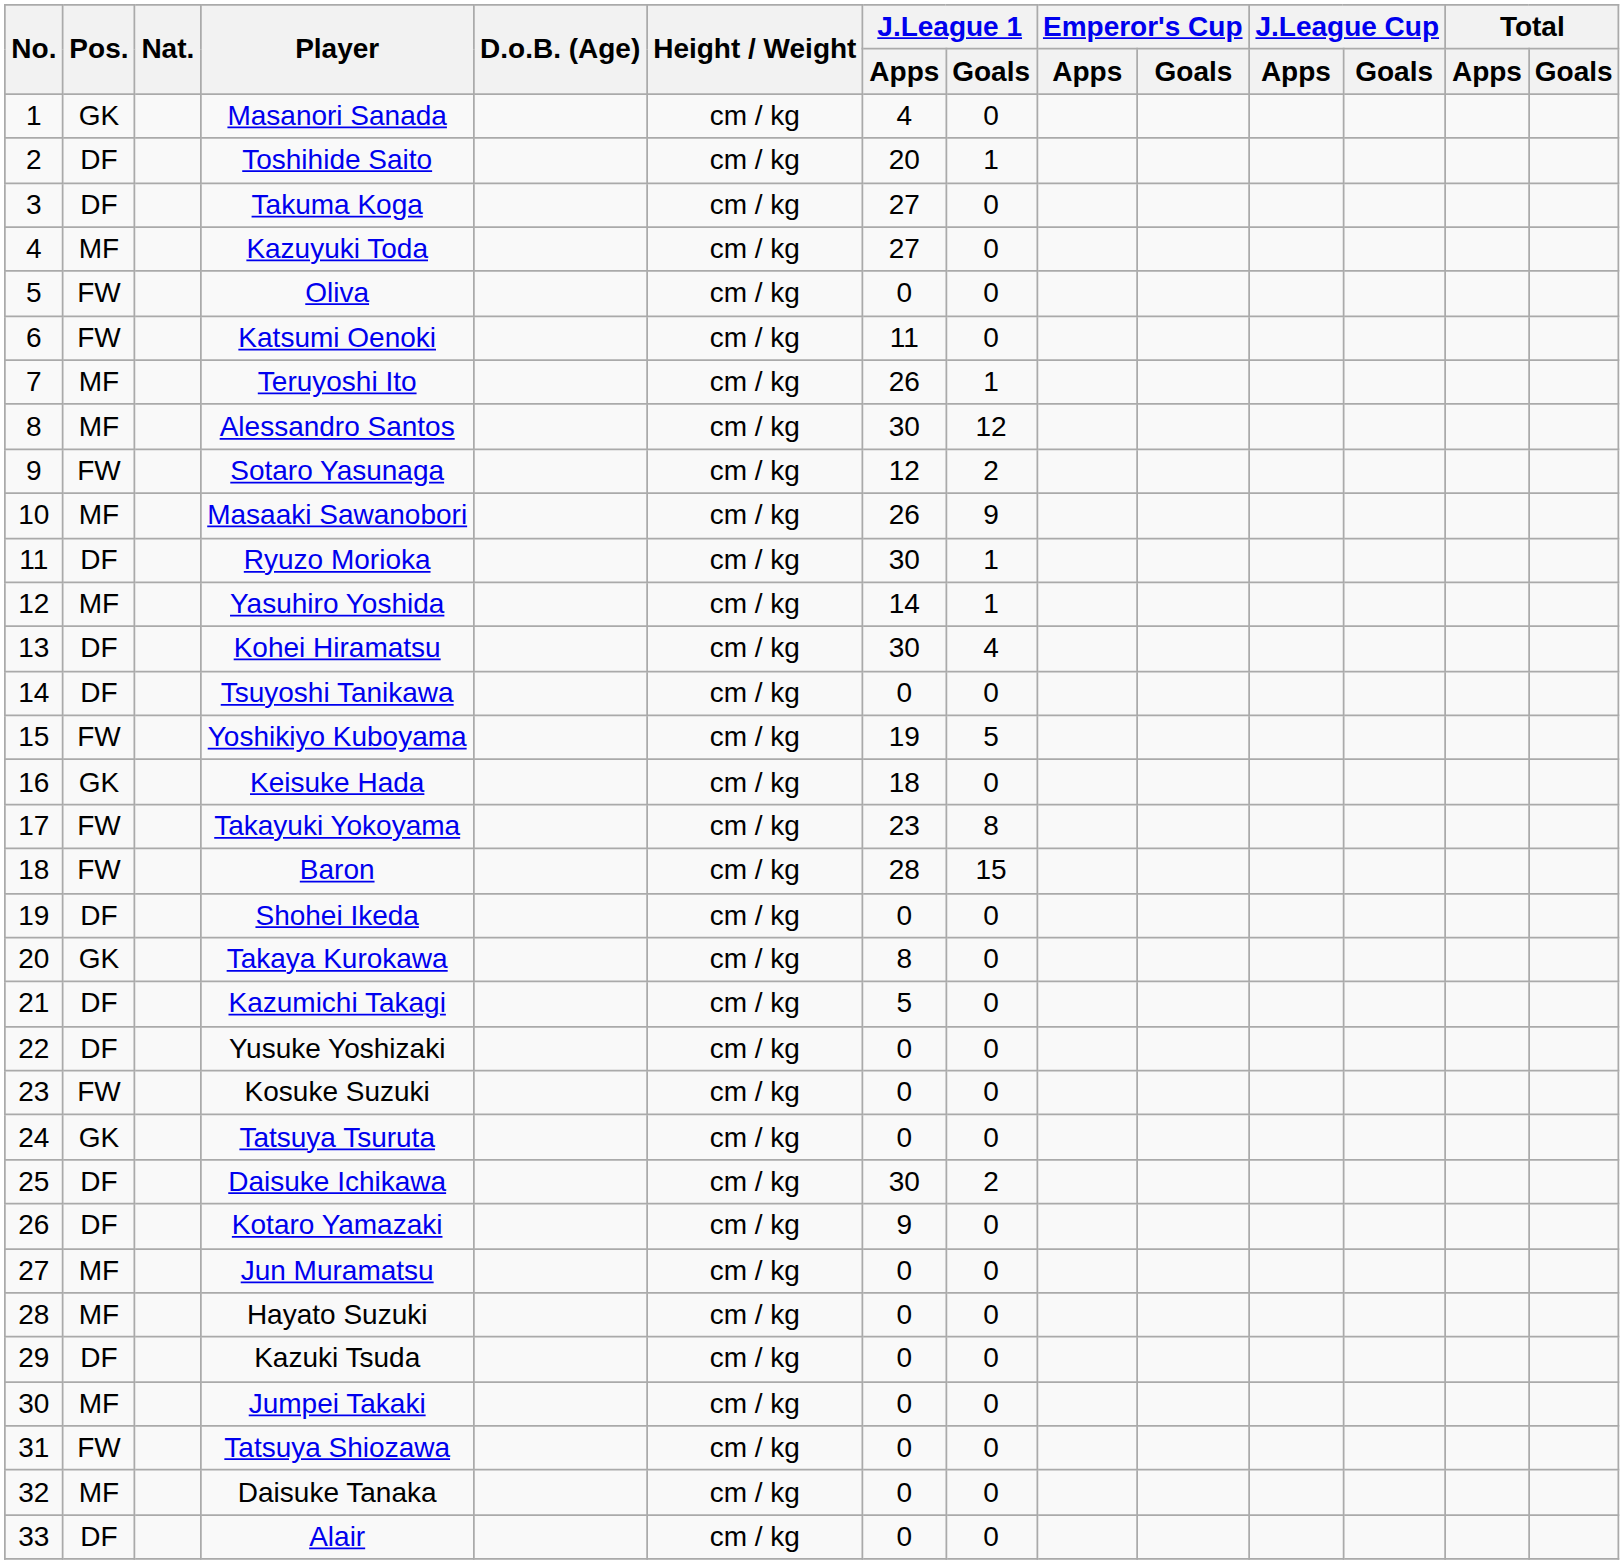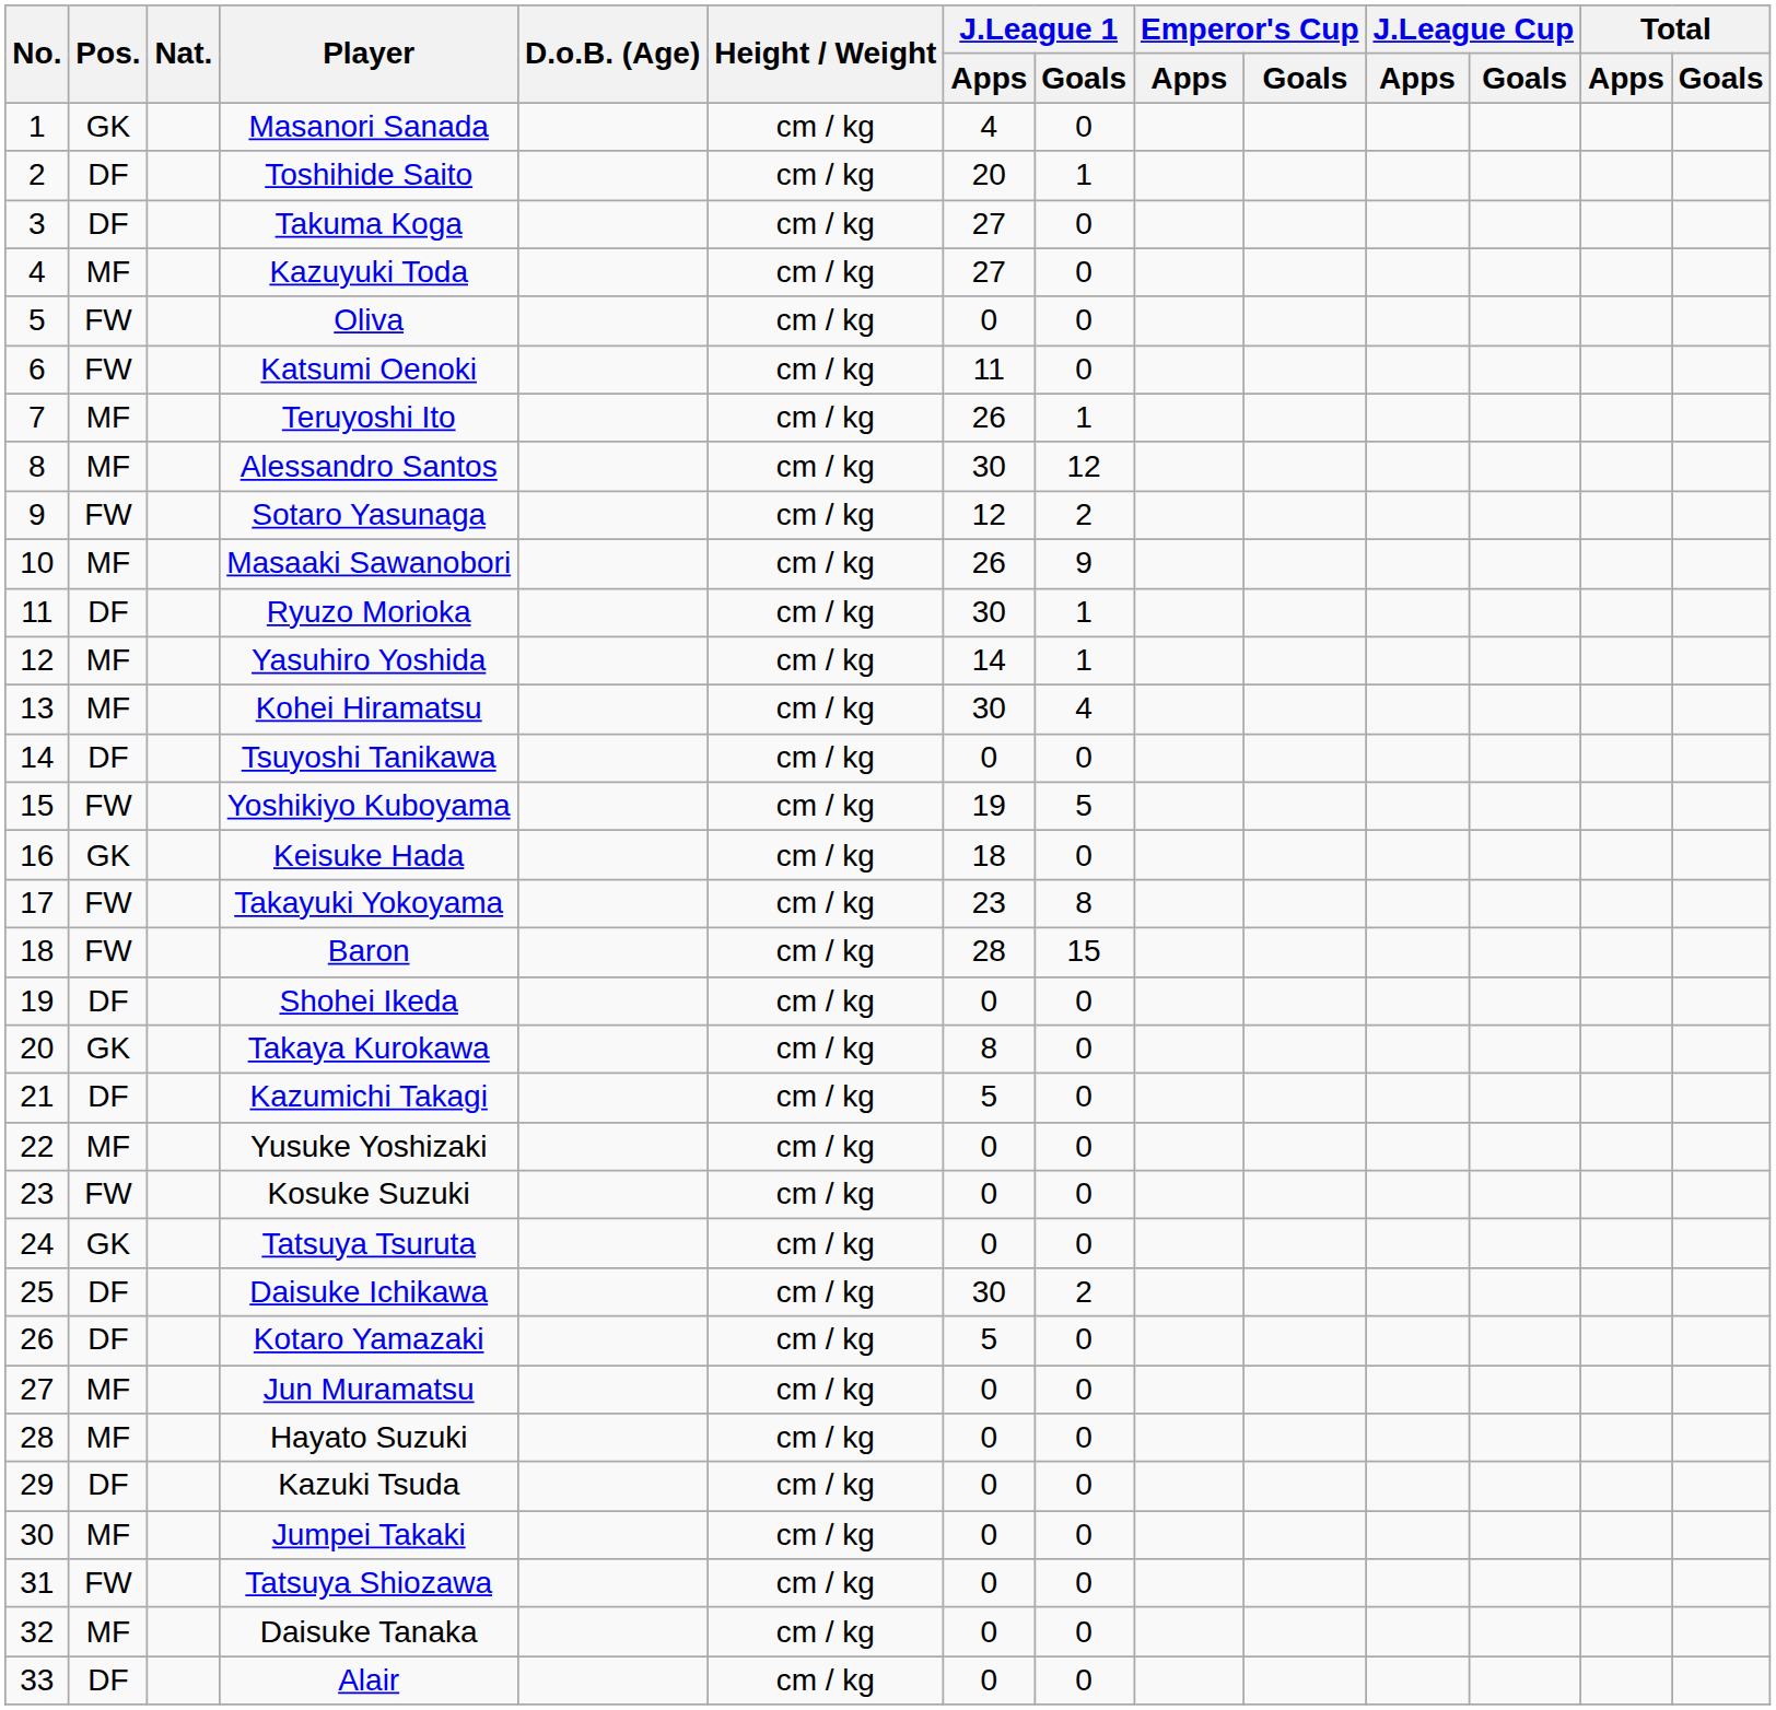 <table class="wikitable" style="text-align:center;">
 <tr>
 <th rowspan="2">No.</th>
 <th rowspan="2">Pos.</th>
 <th rowspan="2">Nat.</th>
 <th rowspan="2">Player</th>
 <th rowspan="2">D.o.B. (Age)</th>
 <th rowspan="2">Height / Weight</th>
 <th colspan="2"><a href='#'>J.League 1</a></th>
 <th colspan="2"><a href='#'>Emperor's Cup</a></th>
 <th colspan="2"><a href='#'>J.League Cup</a></th>
 <th colspan="2">Total</th>
 </tr>
 <tr>
 <th>Apps</th>
 <th>Goals</th>
 <th>Apps</th>
 <th>Goals</th>
 <th>Apps</th>
 <th>Goals</th>
 <th>Apps</th>
 <th>Goals</th>
 </tr>
 <tr>
 <td>1</td>
 <td>GK</td>
 <td></td>
 <td><a href='#'>Masanori Sanada</a></td>
 <td></td>
 <td>cm / kg</td>
 <td>4</td>
 <td>0</td>
 <td></td>
 <td></td>
 <td></td>
 <td></td>
 <td></td>
 <td></td>
 </tr>
 <tr>
 <td>2</td>
 <td>DF</td>
 <td></td>
 <td><a href='#'>Toshihide Saito</a></td>
 <td></td>
 <td>cm / kg</td>
 <td>20</td>
 <td>1</td>
 <td></td>
 <td></td>
 <td></td>
 <td></td>
 <td></td>
 <td></td>
 </tr>
 <tr>
 <td>3</td>
 <td>DF</td>
 <td></td>
 <td><a href='#'>Takuma Koga</a></td>
 <td></td>
 <td>cm / kg</td>
 <td>27</td>
 <td>0</td>
 <td></td>
 <td></td>
 <td></td>
 <td></td>
 <td></td>
 <td></td>
 </tr>
 <tr>
 <td>4</td>
 <td>MF</td>
 <td></td>
 <td><a href='#'>Kazuyuki Toda</a></td>
 <td></td>
 <td>cm / kg</td>
 <td>27</td>
 <td>0</td>
 <td></td>
 <td></td>
 <td></td>
 <td></td>
 <td></td>
 <td></td>
 </tr>
 <tr>
 <td>5</td>
 <td>FW</td>
 <td></td>
 <td><a href='#'>Oliva</a></td>
 <td></td>
 <td>cm / kg</td>
 <td>0</td>
 <td>0</td>
 <td></td>
 <td></td>
 <td></td>
 <td></td>
 <td></td>
 <td></td>
 </tr>
 <tr>
 <td>6</td>
 <td>FW</td>
 <td></td>
 <td><a href='#'>Katsumi Oenoki</a></td>
 <td></td>
 <td>cm / kg</td>
 <td>11</td>
 <td>0</td>
 <td></td>
 <td></td>
 <td></td>
 <td></td>
 <td></td>
 <td></td>
 </tr>
 <tr>
 <td>7</td>
 <td>MF</td>
 <td></td>
 <td><a href='#'>Teruyoshi Ito</a></td>
 <td></td>
 <td>cm / kg</td>
 <td>26</td>
 <td>1</td>
 <td></td>
 <td></td>
 <td></td>
 <td></td>
 <td></td>
 <td></td>
 </tr>
 <tr>
 <td>8</td>
 <td>MF</td>
 <td></td>
 <td><a href='#'>Alessandro Santos</a></td>
 <td></td>
 <td>cm / kg</td>
 <td>30</td>
 <td>12</td>
 <td></td>
 <td></td>
 <td></td>
 <td></td>
 <td></td>
 <td></td>
 </tr>
 <tr>
 <td>9</td>
 <td>FW</td>
 <td></td>
 <td><a href='#'>Sotaro Yasunaga</a></td>
 <td></td>
 <td>cm / kg</td>
 <td>12</td>
 <td>2</td>
 <td></td>
 <td></td>
 <td></td>
 <td></td>
 <td></td>
 <td></td>
 </tr>
 <tr>
 <td>10</td>
 <td>MF</td>
 <td></td>
 <td><a href='#'>Masaaki Sawanobori</a></td>
 <td></td>
 <td>cm / kg</td>
 <td>26</td>
 <td>9</td>
 <td></td>
 <td></td>
 <td></td>
 <td></td>
 <td></td>
 <td></td>
 </tr>
 <tr>
 <td>11</td>
 <td>DF</td>
 <td></td>
 <td><a href='#'>Ryuzo Morioka</a></td>
 <td></td>
 <td>cm / kg</td>
 <td>30</td>
 <td>1</td>
 <td></td>
 <td></td>
 <td></td>
 <td></td>
 <td></td>
 <td></td>
 </tr>
 <tr>
 <td>12</td>
 <td>MF</td>
 <td></td>
 <td><a href='#'>Yasuhiro Yoshida</a></td>
 <td></td>
 <td>cm / kg</td>
 <td>14</td>
 <td>1</td>
 <td></td>
 <td></td>
 <td></td>
 <td></td>
 <td></td>
 <td></td>
 </tr>
 <tr>
 <td>13</td>
-<td>DF</td>
+<td>MF</td>
 <td></td>
 <td><a href='#'>Kohei Hiramatsu</a></td>
 <td></td>
 <td>cm / kg</td>
 <td>30</td>
 <td>4</td>
 <td></td>
 <td></td>
 <td></td>
 <td></td>
 <td></td>
 <td></td>
 </tr>
 <tr>
 <td>14</td>
 <td>DF</td>
 <td></td>
 <td><a href='#'>Tsuyoshi Tanikawa</a></td>
 <td></td>
 <td>cm / kg</td>
 <td>0</td>
 <td>0</td>
 <td></td>
 <td></td>
 <td></td>
 <td></td>
 <td></td>
 <td></td>
 </tr>
 <tr>
 <td>15</td>
 <td>FW</td>
 <td></td>
 <td><a href='#'>Yoshikiyo Kuboyama</a></td>
 <td></td>
 <td>cm / kg</td>
 <td>19</td>
 <td>5</td>
 <td></td>
 <td></td>
 <td></td>
 <td></td>
 <td></td>
 <td></td>
 </tr>
 <tr>
 <td>16</td>
 <td>GK</td>
 <td></td>
 <td><a href='#'>Keisuke Hada</a></td>
 <td></td>
 <td>cm / kg</td>
 <td>18</td>
 <td>0</td>
 <td></td>
 <td></td>
 <td></td>
 <td></td>
 <td></td>
 <td></td>
 </tr>
 <tr>
 <td>17</td>
 <td>FW</td>
 <td></td>
 <td><a href='#'>Takayuki Yokoyama</a></td>
 <td></td>
 <td>cm / kg</td>
 <td>23</td>
 <td>8</td>
 <td></td>
 <td></td>
 <td></td>
 <td></td>
 <td></td>
 <td></td>
 </tr>
 <tr>
 <td>18</td>
 <td>FW</td>
 <td></td>
 <td><a href='#'>Baron</a></td>
 <td></td>
 <td>cm / kg</td>
 <td>28</td>
 <td>15</td>
 <td></td>
 <td></td>
 <td></td>
 <td></td>
 <td></td>
 <td></td>
 </tr>
 <tr>
 <td>19</td>
 <td>DF</td>
 <td></td>
 <td><a href='#'>Shohei Ikeda</a></td>
 <td></td>
 <td>cm / kg</td>
 <td>0</td>
 <td>0</td>
 <td></td>
 <td></td>
 <td></td>
 <td></td>
 <td></td>
 <td></td>
 </tr>
 <tr>
 <td>20</td>
 <td>GK</td>
 <td></td>
 <td><a href='#'>Takaya Kurokawa</a></td>
 <td></td>
 <td>cm / kg</td>
 <td>8</td>
 <td>0</td>
 <td></td>
 <td></td>
 <td></td>
 <td></td>
 <td></td>
 <td></td>
 </tr>
 <tr>
 <td>21</td>
 <td>DF</td>
 <td></td>
 <td><a href='#'>Kazumichi Takagi</a></td>
 <td></td>
 <td>cm / kg</td>
 <td>5</td>
 <td>0</td>
 <td></td>
 <td></td>
 <td></td>
 <td></td>
 <td></td>
 <td></td>
 </tr>
 <tr>
 <td>22</td>
-<td>DF</td>
+<td>MF</td>
 <td></td>
 <td>Yusuke Yoshizaki</td>
 <td></td>
 <td>cm / kg</td>
 <td>0</td>
 <td>0</td>
 <td></td>
 <td></td>
 <td></td>
 <td></td>
 <td></td>
 <td></td>
 </tr>
 <tr>
 <td>23</td>
 <td>FW</td>
 <td></td>
 <td>Kosuke Suzuki</td>
 <td></td>
 <td>cm / kg</td>
 <td>0</td>
 <td>0</td>
 <td></td>
 <td></td>
 <td></td>
 <td></td>
 <td></td>
 <td></td>
 </tr>
 <tr>
 <td>24</td>
 <td>GK</td>
 <td></td>
 <td><a href='#'>Tatsuya Tsuruta</a></td>
 <td></td>
 <td>cm / kg</td>
 <td>0</td>
 <td>0</td>
 <td></td>
 <td></td>
 <td></td>
 <td></td>
 <td></td>
 <td></td>
 </tr>
 <tr>
 <td>25</td>
 <td>DF</td>
 <td></td>
 <td><a href='#'>Daisuke Ichikawa</a></td>
 <td></td>
 <td>cm / kg</td>
 <td>30</td>
 <td>2</td>
 <td></td>
 <td></td>
 <td></td>
 <td></td>
 <td></td>
 <td></td>
 </tr>
 <tr>
 <td>26</td>
 <td>DF</td>
 <td></td>
 <td><a href='#'>Kotaro Yamazaki</a></td>
 <td></td>
 <td>cm / kg</td>
-<td>9</td>
+<td>5</td>
 <td>0</td>
 <td></td>
 <td></td>
 <td></td>
 <td></td>
 <td></td>
 <td></td>
 </tr>
 <tr>
 <td>27</td>
 <td>MF</td>
 <td></td>
 <td><a href='#'>Jun Muramatsu</a></td>
 <td></td>
 <td>cm / kg</td>
 <td>0</td>
 <td>0</td>
 <td></td>
 <td></td>
 <td></td>
 <td></td>
 <td></td>
 <td></td>
 </tr>
 <tr>
 <td>28</td>
 <td>MF</td>
 <td></td>
 <td>Hayato Suzuki</td>
 <td></td>
 <td>cm / kg</td>
 <td>0</td>
 <td>0</td>
 <td></td>
 <td></td>
 <td></td>
 <td></td>
 <td></td>
 <td></td>
 </tr>
 <tr>
 <td>29</td>
 <td>DF</td>
 <td></td>
 <td>Kazuki Tsuda</td>
 <td></td>
 <td>cm / kg</td>
 <td>0</td>
 <td>0</td>
 <td></td>
 <td></td>
 <td></td>
 <td></td>
 <td></td>
 <td></td>
 </tr>
 <tr>
 <td>30</td>
 <td>MF</td>
 <td></td>
 <td><a href='#'>Jumpei Takaki</a></td>
 <td></td>
 <td>cm / kg</td>
 <td>0</td>
 <td>0</td>
 <td></td>
 <td></td>
 <td></td>
 <td></td>
 <td></td>
 <td></td>
 </tr>
 <tr>
 <td>31</td>
 <td>FW</td>
 <td></td>
 <td><a href='#'>Tatsuya Shiozawa</a></td>
 <td></td>
 <td>cm / kg</td>
 <td>0</td>
 <td>0</td>
 <td></td>
 <td></td>
 <td></td>
 <td></td>
 <td></td>
 <td></td>
 </tr>
 <tr>
 <td>32</td>
 <td>MF</td>
 <td></td>
 <td>Daisuke Tanaka</td>
 <td></td>
 <td>cm / kg</td>
 <td>0</td>
 <td>0</td>
 <td></td>
 <td></td>
 <td></td>
 <td></td>
 <td></td>
 <td></td>
 </tr>
 <tr>
 <td>33</td>
 <td>DF</td>
 <td></td>
 <td><a href='#'>Alair</a></td>
 <td></td>
 <td>cm / kg</td>
 <td>0</td>
 <td>0</td>
 <td></td>
 <td></td>
 <td></td>
 <td></td>
 <td></td>
 <td></td>
 </tr>
 </table>
